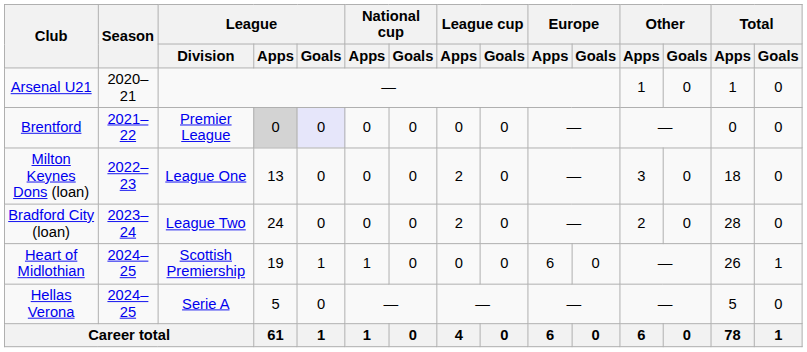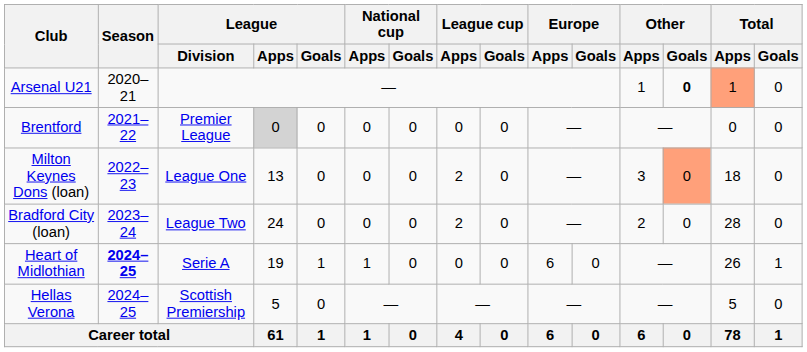 <table class="wikitable" style="text-align: center;">
 <tr>
 <th rowspan="2">Club</th>
 <th rowspan="2">Season</th>
 <th colspan="3">League</th>
 <th colspan="2">National cup</th>
 <th colspan="2">League cup</th>
 <th colspan="2">Europe</th>
 <th colspan="2">Other</th>
 <th colspan="2">Total</th>
 </tr>
 <tr>
 <th>Division</th>
 <th>Apps</th>
 <th>Goals</th>
 <th>Apps</th>
 <th>Goals</th>
 <th>Apps</th>
 <th>Goals</th>
 <th>Apps</th>
 <th>Goals</th>
 <th>Apps</th>
 <th>Goals</th>
 <th>Apps</th>
 <th>Goals</th>
 </tr>
 <tr>
 <td><a href='#'>Arsenal U21</a></td>
 <td>2020–21</td>
 <td colspan="9">―</td>
 <td>1</td>
-<td>0</td>
-<td>1</td>
+<td><strong>0</strong></td>
+<td style="background: lightsalmon;">1</td>
 <td>0</td>
 </tr>
 <tr>
 <td><a href='#'>Brentford</a></td>
 <td><a href='#'>2021–22</a></td>
 <td><a href='#'>Premier League</a></td>
 <td style="background: lightgrey;">0</td>
-<td style="background: lavender;">0</td>
+<td>0</td>
 <td>0</td>
 <td>0</td>
 <td>0</td>
 <td>0</td>
 <td colspan="2">―</td>
 <td colspan="2">―</td>
 <td>0</td>
 <td>0</td>
 </tr>
 <tr>
 <td><a href='#'>Milton Keynes Dons</a> (loan)</td>
 <td><a href='#'>2022–23</a></td>
 <td><a href='#'>League One</a></td>
 <td>13</td>
 <td>0</td>
 <td>0</td>
 <td>0</td>
 <td>2</td>
 <td>0</td>
 <td colspan="2">―</td>
 <td>3</td>
-<td>0</td>
+<td style="background: lightsalmon;">0</td>
 <td>18</td>
 <td>0</td>
 </tr>
 <tr>
 <td><a href='#'>Bradford City</a> (loan)</td>
 <td><a href='#'>2023–24</a></td>
 <td><a href='#'>League Two</a></td>
 <td>24</td>
 <td>0</td>
 <td>0</td>
 <td>0</td>
 <td>2</td>
 <td>0</td>
 <td colspan="2">―</td>
 <td>2</td>
 <td>0</td>
 <td>28</td>
 <td>0</td>
 </tr>
 <tr>
 <td><a href='#'>Heart of Midlothian</a></td>
-<td><a href='#'>2024–25</a></td>
-<td><a href='#'>Scottish Premiership</a></td>
+<td><strong><a href='#'>2024–25</a></strong></td>
+<td><a href='#'>Serie A</a></td>
 <td>19</td>
 <td>1</td>
 <td>1</td>
 <td>0</td>
 <td>0</td>
 <td>0</td>
 <td>6</td>
 <td>0</td>
 <td colspan="2">―</td>
 <td>26</td>
 <td>1</td>
 </tr>
 <tr>
 <td><a href='#'>Hellas Verona</a></td>
 <td><a href='#'>2024–25</a></td>
-<td><a href='#'>Serie A</a></td>
+<td><a href='#'>Scottish Premiership</a></td>
 <td>5</td>
 <td>0</td>
 <td colspan="2">―</td>
 <td colspan="2">―</td>
 <td colspan="2">―</td>
 <td colspan="2">―</td>
 <td>5</td>
 <td>0</td>
 </tr>
 <tr>
 <th colspan="3">Career total</th>
 <th>61</th>
 <th>1</th>
 <th>1</th>
 <th>0</th>
 <th>4</th>
 <th>0</th>
 <th>6</th>
 <th>0</th>
 <th>6</th>
 <th>0</th>
 <th>78</th>
 <th>1</th>
 </tr>
 </table>
